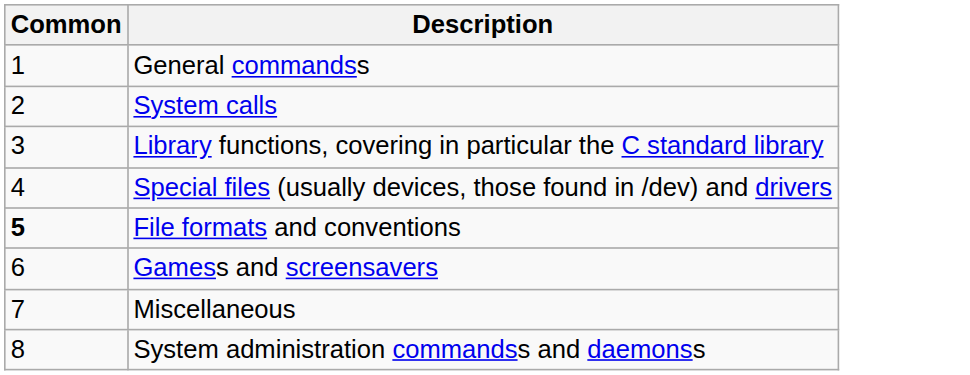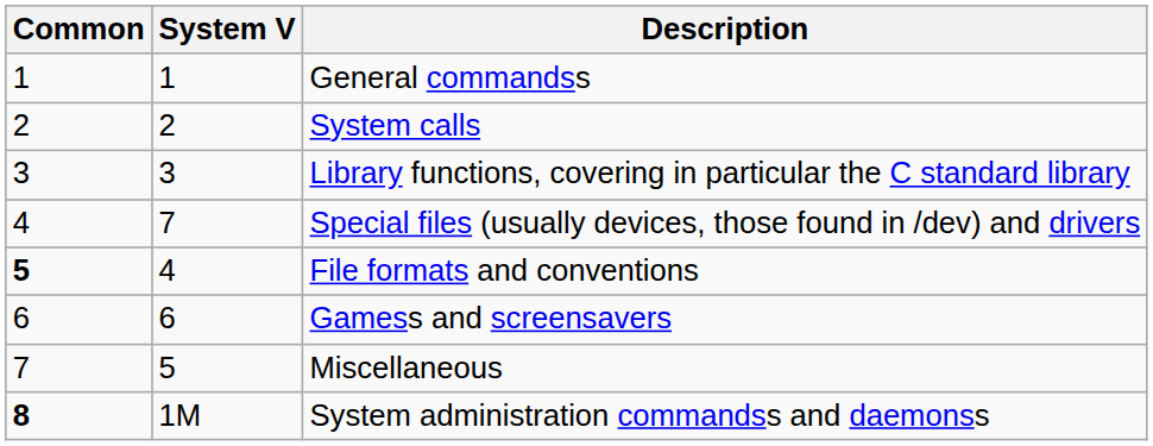 <table class="wikitable">
 <tr>
 <th>Common</th>
+<th>System V</th>
 <th>Description</th>
 </tr>
 <tr>
+<td>1</td>
 <td>1</td>
 <td>General <a href='#'>commands</a>s</td>
 </tr>
 <tr>
 <td>2</td>
+<td>2</td>
 <td><a href='#'>System calls</a></td>
 </tr>
 <tr>
+<td>3</td>
 <td>3</td>
 <td><a href='#'>Library</a> functions, covering in particular the <a href='#'>C standard library</a></td>
 </tr>
 <tr>
 <td>4</td>
+<td>7</td>
 <td><a href='#'>Special files</a> (usually devices, those found in /dev) and <a href='#'>drivers</a></td>
 </tr>
 <tr>
 <td><strong>5</strong></td>
+<td>4</td>
 <td><a href='#'>File formats</a> and conventions</td>
 </tr>
 <tr>
+<td>6</td>
 <td>6</td>
 <td><a href='#'>Games</a>s and <a href='#'>screensavers</a></td>
 </tr>
 <tr>
 <td>7</td>
+<td>5</td>
 <td>Miscellaneous</td>
 </tr>
 <tr>
-<td>8</td>
+<td><strong>8</strong></td>
+<td>1M</td>
 <td>System administration <a href='#'>commands</a>s and <a href='#'>daemons</a>s</td>
 </tr>
 </table>
